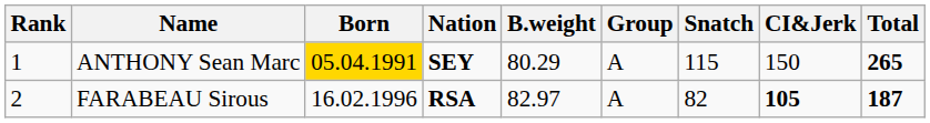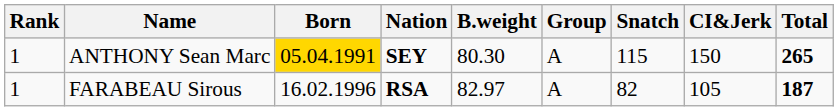 <table class="wikitable">
 <tr>
 <th>Rank</th>
 <th>Name</th>
 <th>Born</th>
 <th>Nation</th>
 <th>B.weight</th>
 <th>Group</th>
 <th>Snatch</th>
 <th>CI&Jerk</th>
 <th>Total</th>
 </tr>
 <tr>
 <td>1</td>
 <td>ANTHONY Sean Marc</td>
 <td style="background: gold;">05.04.1991</td>
 <td><strong>SEY</strong></td>
-<td>80.29</td>
+<td>80.30</td>
 <td>A</td>
 <td>115</td>
 <td>150</td>
 <td><strong>265</strong></td>
 </tr>
 <tr>
-<td>2</td>
+<td>1</td>
 <td>FARABEAU Sirous</td>
 <td>16.02.1996</td>
 <td><strong>RSA</strong></td>
 <td>82.97</td>
 <td>A</td>
 <td>82</td>
-<td><strong>105</strong></td>
+<td>105</td>
 <td><strong>187</strong></td>
 </tr>
 </table>
